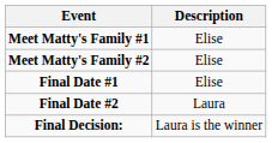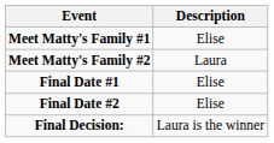 <table class="wikitable sortable" style="text-align:center;">
 <tr>
 <th>Event</th>
 <th>Description</th>
 </tr>
 <tr>
 <td><strong>Meet Matty's Family #1</strong></td>
 <td>Elise</td>
 </tr>
 <tr>
 <td><strong>Meet Matty's Family #2</strong></td>
-<td>Elise</td>
+<td>Laura</td>
 </tr>
 <tr>
 <td><strong>Final Date #1</strong></td>
 <td>Elise</td>
 </tr>
 <tr>
 <td><strong>Final Date #2</strong></td>
-<td>Laura</td>
+<td>Elise</td>
 </tr>
 <tr>
 <td><strong>Final Decision:</strong></td>
 <td>Laura is the winner</td>
 </tr>
 </table>
